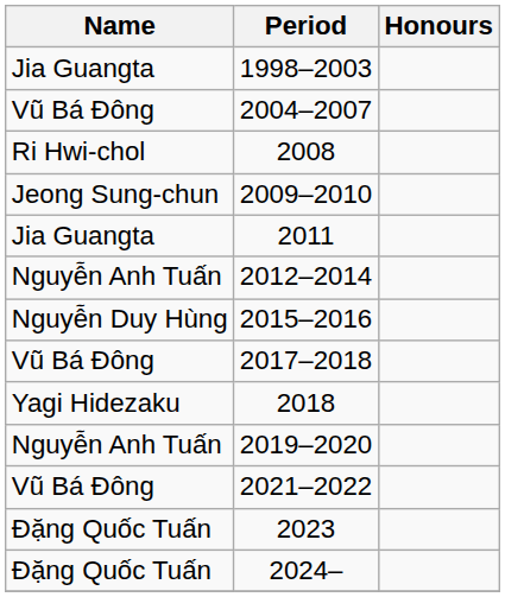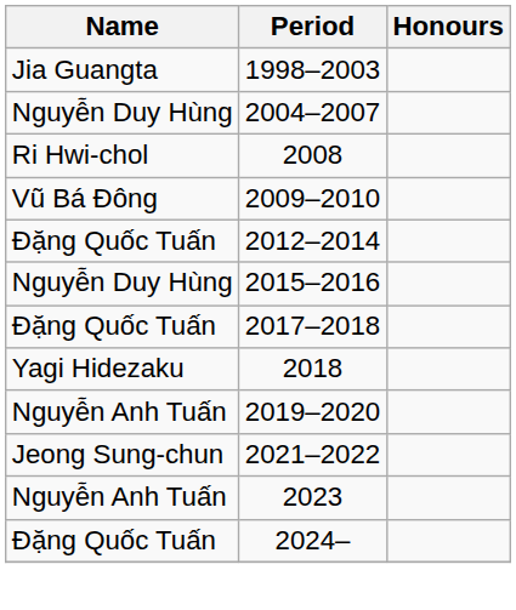 <table class="wikitable">
 <tr>
 <th>Name</th>
 <th>Period</th>
 <th>Honours</th>
 </tr>
 <tr>
 <td> Jia Guangta</td>
 <td align="center">1998–2003</td>
 <td></td>
 </tr>
 <tr>
-<td> Vũ Bá Đông</td>
+<td> Nguyễn Duy Hùng</td>
 <td align="center">2004–2007</td>
 <td></td>
 </tr>
 <tr>
 <td> Ri Hwi-chol</td>
 <td align="center">2008</td>
 <td></td>
 </tr>
 <tr>
-<td> Jeong Sung-chun</td>
+<td> Vũ Bá Đông</td>
 <td align="center">2009–2010</td>
 <td></td>
 </tr>
 <tr>
-<td> Jia Guangta</td>
-<td align="center">2011</td>
-<td></td>
-</tr>
-<tr>
-<td> Nguyễn Anh Tuấn</td>
+<td> Đặng Quốc Tuấn</td>
 <td align="center">2012–2014</td>
 <td></td>
 </tr>
 <tr>
 <td> Nguyễn Duy Hùng</td>
 <td align="center">2015–2016</td>
 <td></td>
 </tr>
 <tr>
-<td> Vũ Bá Đông</td>
+<td> Đặng Quốc Tuấn</td>
 <td align="center">2017–2018</td>
 <td></td>
 </tr>
 <tr>
 <td> Yagi Hidezaku</td>
 <td align="center">2018</td>
 <td></td>
 </tr>
 <tr>
 <td> Nguyễn Anh Tuấn</td>
 <td align="center">2019–2020</td>
 <td></td>
 </tr>
 <tr>
-<td> Vũ Bá Đông</td>
+<td> Jeong Sung-chun</td>
 <td align="center">2021–2022</td>
 <td></td>
 </tr>
 <tr>
-<td> Đặng Quốc Tuấn</td>
+<td> Nguyễn Anh Tuấn</td>
 <td align="center">2023</td>
 <td></td>
 </tr>
 <tr>
 <td> Đặng Quốc Tuấn</td>
 <td align="center">2024–</td>
 <td></td>
 </tr>
 <tr>
 </tr>
 </table>
